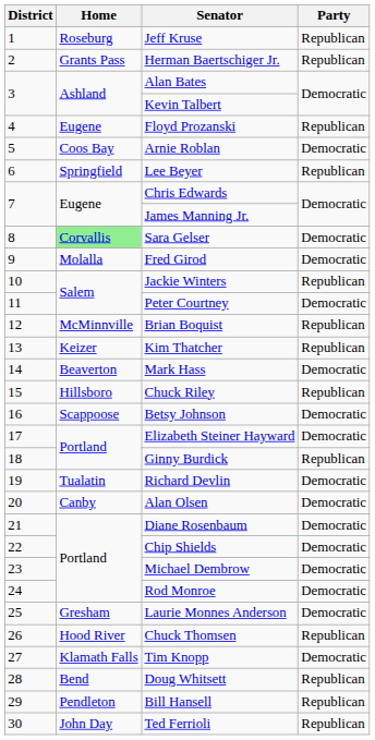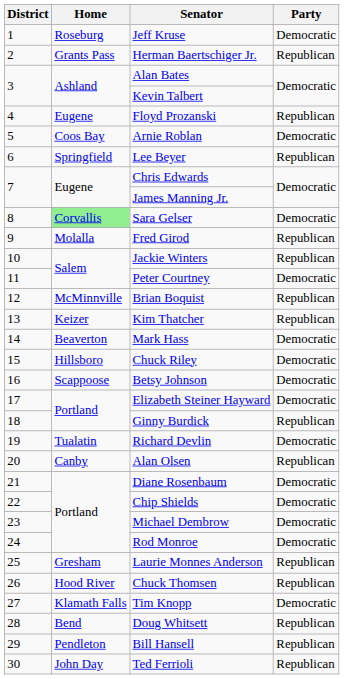 <table class="wikitable">
 <tr>
 <th>District</th>
 <th>Home</th>
 <th>Senator</th>
 <th>Party</th>
 </tr>
 <tr>
 <td>1</td>
 <td><a href='#'>Roseburg</a></td>
 <td><a href='#'>Jeff Kruse</a></td>
-<td>Republican</td>
+<td>Democratic</td>
 </tr>
 <tr>
 <td>2</td>
 <td><a href='#'>Grants Pass</a></td>
 <td><a href='#'>Herman Baertschiger Jr.</a></td>
 <td>Republican</td>
 </tr>
 <tr>
 <td rowspan=2>3</td>
 <td rowspan=2><a href='#'>Ashland</a></td>
 <td><a href='#'>Alan Bates</a></td>
 <td rowspan=2 >Democratic</td>
 </tr>
 <tr>
 <td><a href='#'>Kevin Talbert</a></td>
 </tr>
 <tr>
 <td>4</td>
 <td><a href='#'>Eugene</a></td>
 <td><a href='#'>Floyd Prozanski</a></td>
 <td>Republican</td>
 </tr>
 <tr>
 <td>5</td>
 <td><a href='#'>Coos Bay</a></td>
 <td><a href='#'>Arnie Roblan</a></td>
 <td>Democratic</td>
 </tr>
 <tr>
 <td>6</td>
 <td><a href='#'>Springfield</a></td>
 <td><a href='#'>Lee Beyer</a></td>
 <td>Republican</td>
 </tr>
 <tr>
 <td rowspan=2>7</td>
 <td rowspan=2>Eugene</td>
 <td><a href='#'>Chris Edwards</a></td>
 <td rowspan=2 >Democratic</td>
 </tr>
 <tr>
 <td><a href='#'>James Manning Jr.</a></td>
 </tr>
 <tr>
 <td>8</td>
 <td style="background: lightgreen;"><a href='#'>Corvallis</a></td>
 <td><a href='#'>Sara Gelser</a></td>
 <td>Democratic</td>
 </tr>
 <tr>
 <td>9</td>
 <td><a href='#'>Molalla</a></td>
 <td><a href='#'>Fred Girod</a></td>
-<td>Democratic</td>
+<td>Republican</td>
 </tr>
 <tr>
 <td>10</td>
 <td rowspan="2"><a href='#'>Salem</a></td>
 <td><a href='#'>Jackie Winters</a></td>
 <td>Republican</td>
 </tr>
 <tr>
 <td>11</td>
 <td><a href='#'>Peter Courtney</a></td>
 <td>Democratic</td>
 </tr>
 <tr>
 <td>12</td>
 <td><a href='#'>McMinnville</a></td>
 <td><a href='#'>Brian Boquist</a></td>
 <td>Republican</td>
 </tr>
 <tr>
 <td>13</td>
 <td><a href='#'>Keizer</a></td>
 <td><a href='#'>Kim Thatcher</a></td>
 <td>Republican</td>
 </tr>
 <tr>
 <td>14</td>
 <td><a href='#'>Beaverton</a></td>
 <td><a href='#'>Mark Hass</a></td>
 <td>Democratic</td>
 </tr>
 <tr>
 <td>15</td>
 <td><a href='#'>Hillsboro</a></td>
 <td><a href='#'>Chuck Riley</a></td>
-<td>Republican</td>
+<td>Democratic</td>
 </tr>
 <tr>
 <td>16</td>
 <td><a href='#'>Scappoose</a></td>
 <td><a href='#'>Betsy Johnson</a></td>
 <td>Democratic</td>
 </tr>
 <tr>
 <td>17</td>
 <td rowspan="2"><a href='#'>Portland</a></td>
 <td><a href='#'>Elizabeth Steiner Hayward</a></td>
 <td>Democratic</td>
 </tr>
 <tr>
 <td>18</td>
 <td><a href='#'>Ginny Burdick</a></td>
 <td>Republican</td>
 </tr>
 <tr>
 <td>19</td>
 <td><a href='#'>Tualatin</a></td>
 <td><a href='#'>Richard Devlin</a></td>
 <td>Democratic</td>
 </tr>
 <tr>
 <td>20</td>
 <td><a href='#'>Canby</a></td>
 <td><a href='#'>Alan Olsen</a></td>
-<td>Democratic</td>
+<td>Republican</td>
 </tr>
 <tr>
 <td>21</td>
 <td rowspan="4">Portland</td>
 <td><a href='#'>Diane Rosenbaum</a></td>
 <td>Democratic</td>
 </tr>
 <tr>
 <td>22</td>
 <td><a href='#'>Chip Shields</a></td>
 <td>Democratic</td>
 </tr>
 <tr>
 <td>23</td>
 <td><a href='#'>Michael Dembrow</a></td>
 <td>Democratic</td>
 </tr>
 <tr>
 <td>24</td>
 <td><a href='#'>Rod Monroe</a></td>
 <td>Democratic</td>
 </tr>
 <tr>
 <td>25</td>
 <td><a href='#'>Gresham</a></td>
 <td><a href='#'>Laurie Monnes Anderson</a></td>
-<td>Democratic</td>
+<td>Republican</td>
 </tr>
 <tr>
 <td>26</td>
 <td><a href='#'>Hood River</a></td>
 <td><a href='#'>Chuck Thomsen</a></td>
 <td>Republican</td>
 </tr>
 <tr>
 <td>27</td>
 <td><a href='#'>Klamath Falls</a></td>
 <td><a href='#'>Tim Knopp</a></td>
 <td>Democratic</td>
 </tr>
 <tr>
 <td>28</td>
 <td><a href='#'>Bend</a></td>
 <td><a href='#'>Doug Whitsett</a></td>
 <td>Republican</td>
 </tr>
 <tr>
 <td>29</td>
 <td><a href='#'>Pendleton</a></td>
 <td><a href='#'>Bill Hansell</a></td>
 <td>Republican</td>
 </tr>
 <tr>
 <td>30</td>
 <td><a href='#'>John Day</a></td>
 <td><a href='#'>Ted Ferrioli</a></td>
 <td>Republican</td>
 </tr>
 </table>
